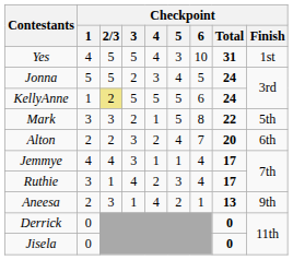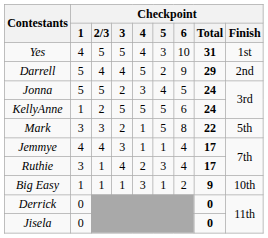 <table class="wikitable sortable" style="text-align:center">
 <tr>
 <th rowspan="2">Contestants</th>
 <th colspan="8">Checkpoint</th>
 </tr>
 <tr>
 <th width=20px>1</th>
 <th width=20px>2/3</th>
 <th width=20px>3</th>
 <th width=20px>4</th>
 <th width=20px>5</th>
 <th width=20px>6</th>
 <th>Total</th>
 <th>Finish</th>
 </tr>
 <tr>
 <td><em>Yes</em></td>
 <td>4</td>
 <td>5</td>
 <td>5</td>
 <td>4</td>
 <td>3</td>
 <td>10</td>
 <td><strong>31</strong></td>
 <td>1st</td>
 </tr>
 <tr>
+<td><em>Darrell</em></td>
+<td>5</td>
+<td>4</td>
+<td>4</td>
+<td>5</td>
+<td>2</td>
+<td>9</td>
+<td><strong>29</strong></td>
+<td>2nd</td>
+</tr>
+<tr>
 <td><em>Jonna</em></td>
 <td>5</td>
 <td>5</td>
 <td>2</td>
 <td>3</td>
 <td>4</td>
 <td>5</td>
 <td><strong>24</strong></td>
 <td rowspan=2>3rd</td>
 </tr>
 <tr>
 <td><em>KellyAnne</em></td>
 <td>1</td>
-<td style="background: khaki;">2</td>
+<td>2</td>
 <td>5</td>
 <td>5</td>
 <td>5</td>
 <td>6</td>
 <td><strong>24</strong></td>
 </tr>
 <tr>
 <td><em>Mark</em></td>
 <td>3</td>
 <td>3</td>
 <td>2</td>
 <td>1</td>
 <td>5</td>
 <td>8</td>
 <td><strong>22</strong></td>
 <td>5th</td>
-</tr>
-<tr>
-<td><em>Alton</em></td>
-<td>2</td>
-<td>2</td>
-<td>3</td>
-<td>2</td>
-<td>4</td>
-<td>7</td>
-<td><strong>20</strong></td>
-<td>6th</td>
 </tr>
 <tr>
 <td><em>Jemmye</em></td>
 <td>4</td>
 <td>4</td>
 <td>3</td>
 <td>1</td>
 <td>1</td>
 <td>4</td>
 <td><strong>17</strong></td>
 <td rowspan=2>7th</td>
 </tr>
 <tr>
 <td><em>Ruthie</em></td>
 <td>3</td>
 <td>1</td>
 <td>4</td>
 <td>2</td>
 <td>3</td>
 <td>4</td>
 <td><strong>17</strong></td>
 </tr>
 <tr>
-<td><em>Aneesa</em></td>
-<td>2</td>
+<td><em>Big Easy</em></td>
+<td>1</td>
+<td>1</td>
+<td>1</td>
 <td>3</td>
 <td>1</td>
-<td>4</td>
 <td>2</td>
-<td>1</td>
-<td><strong>13</strong></td>
-<td>9th</td>
+<td><strong>9</strong></td>
+<td>10th</td>
 </tr>
 <tr>
 <td><em>Derrick</em></td>
 <td>0</td>
 <td style="background:darkgray" colspan=5></td>
 <td><strong>0</strong></td>
 <td rowspan=2>11th</td>
 </tr>
 <tr>
 <td><em>Jisela</em></td>
 <td>0</td>
 <td style="background:darkgray" colspan=5></td>
 <td><strong>0</strong></td>
 </tr>
 </table>
